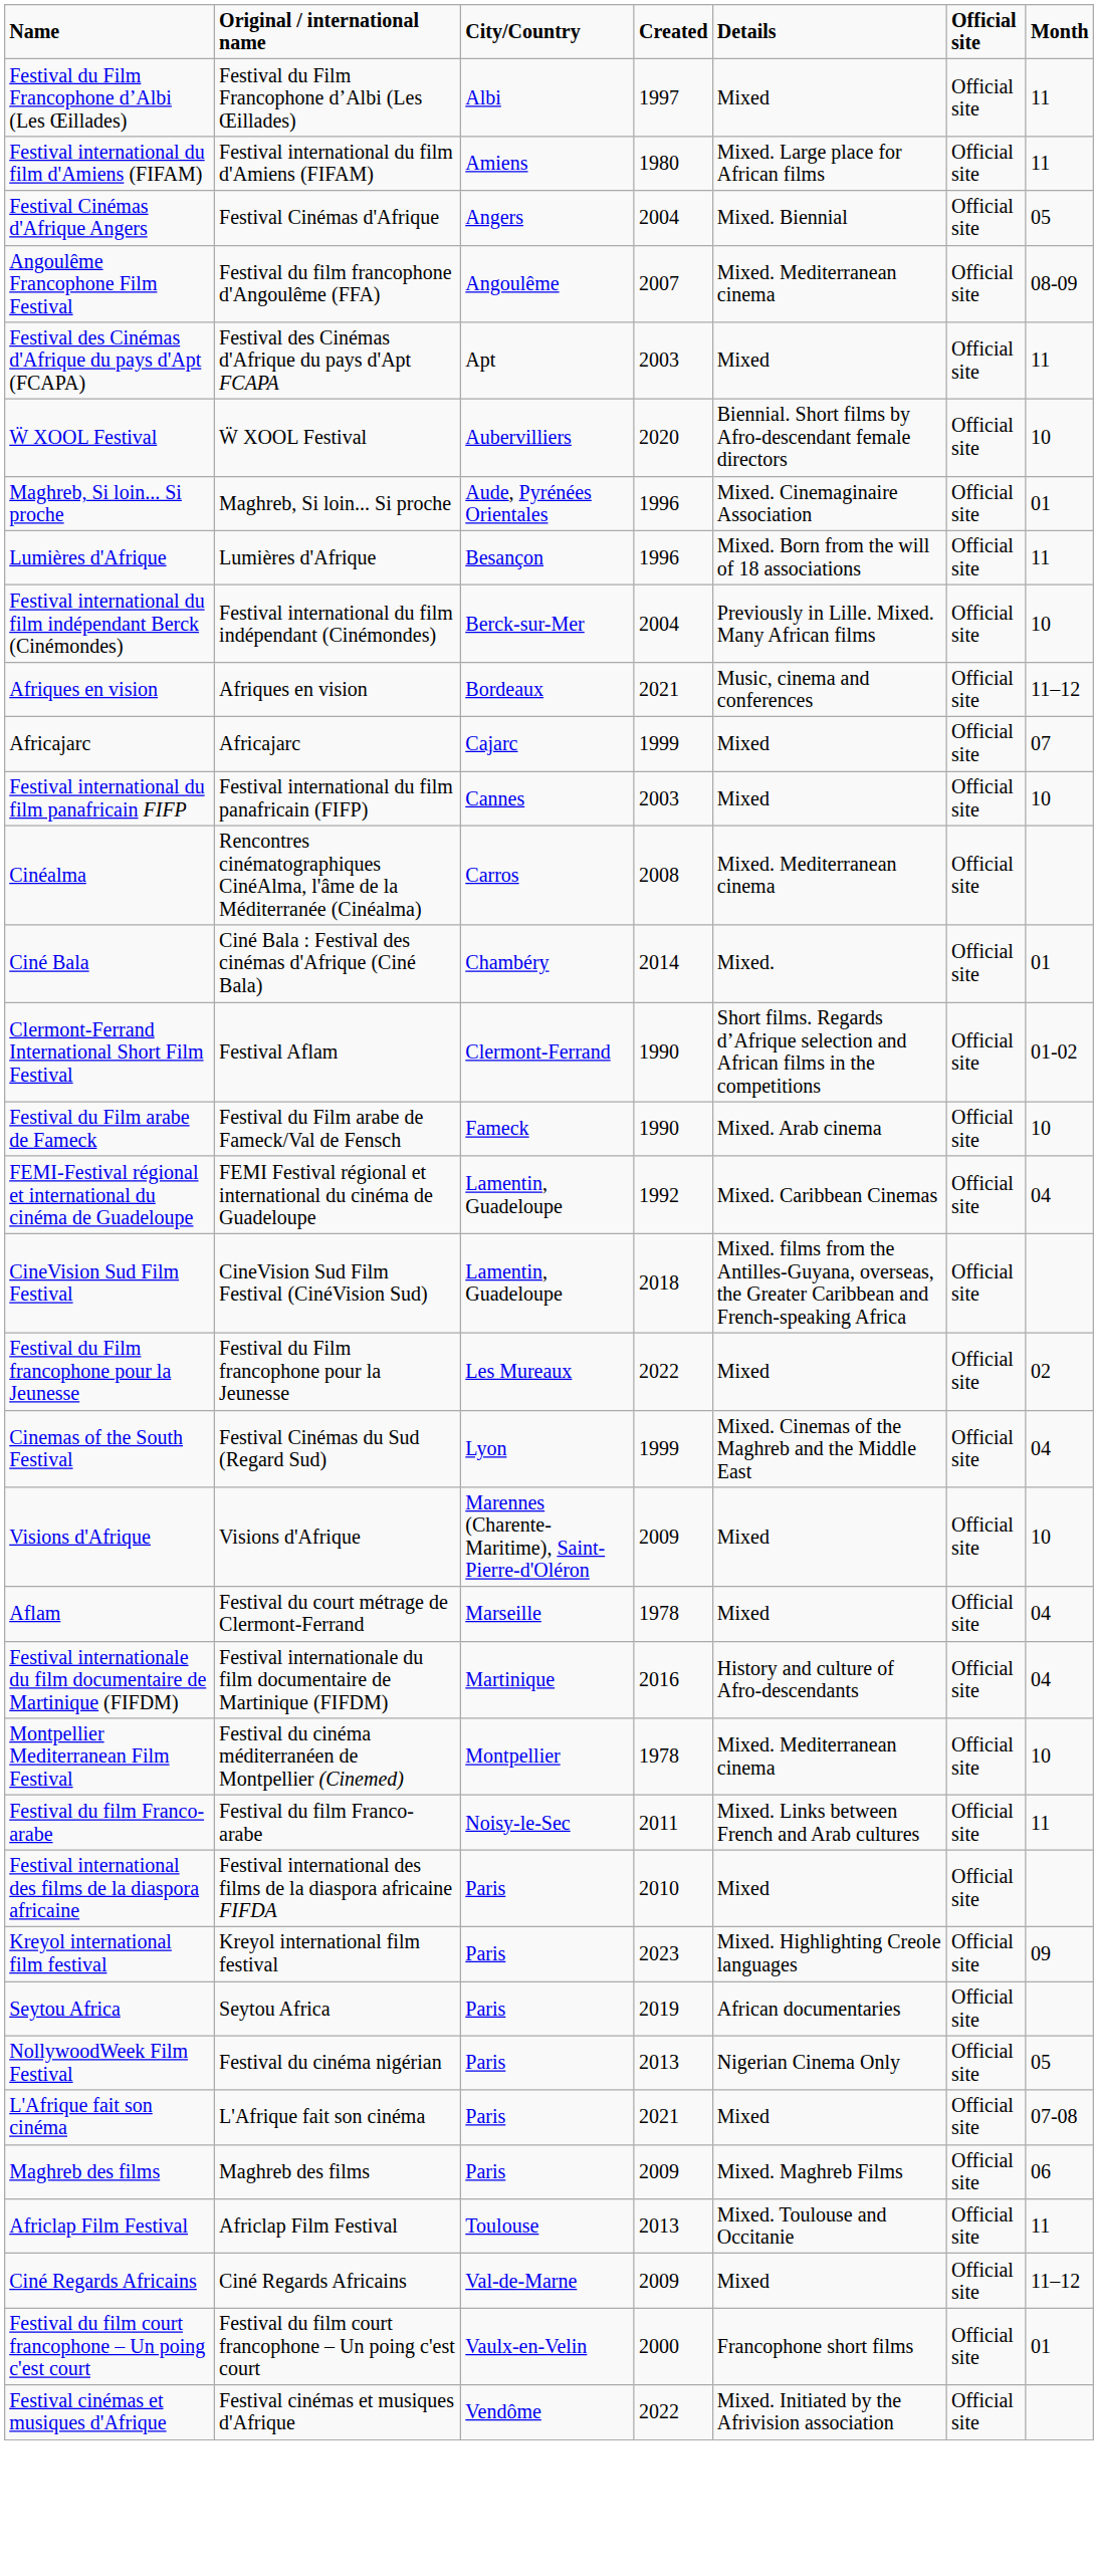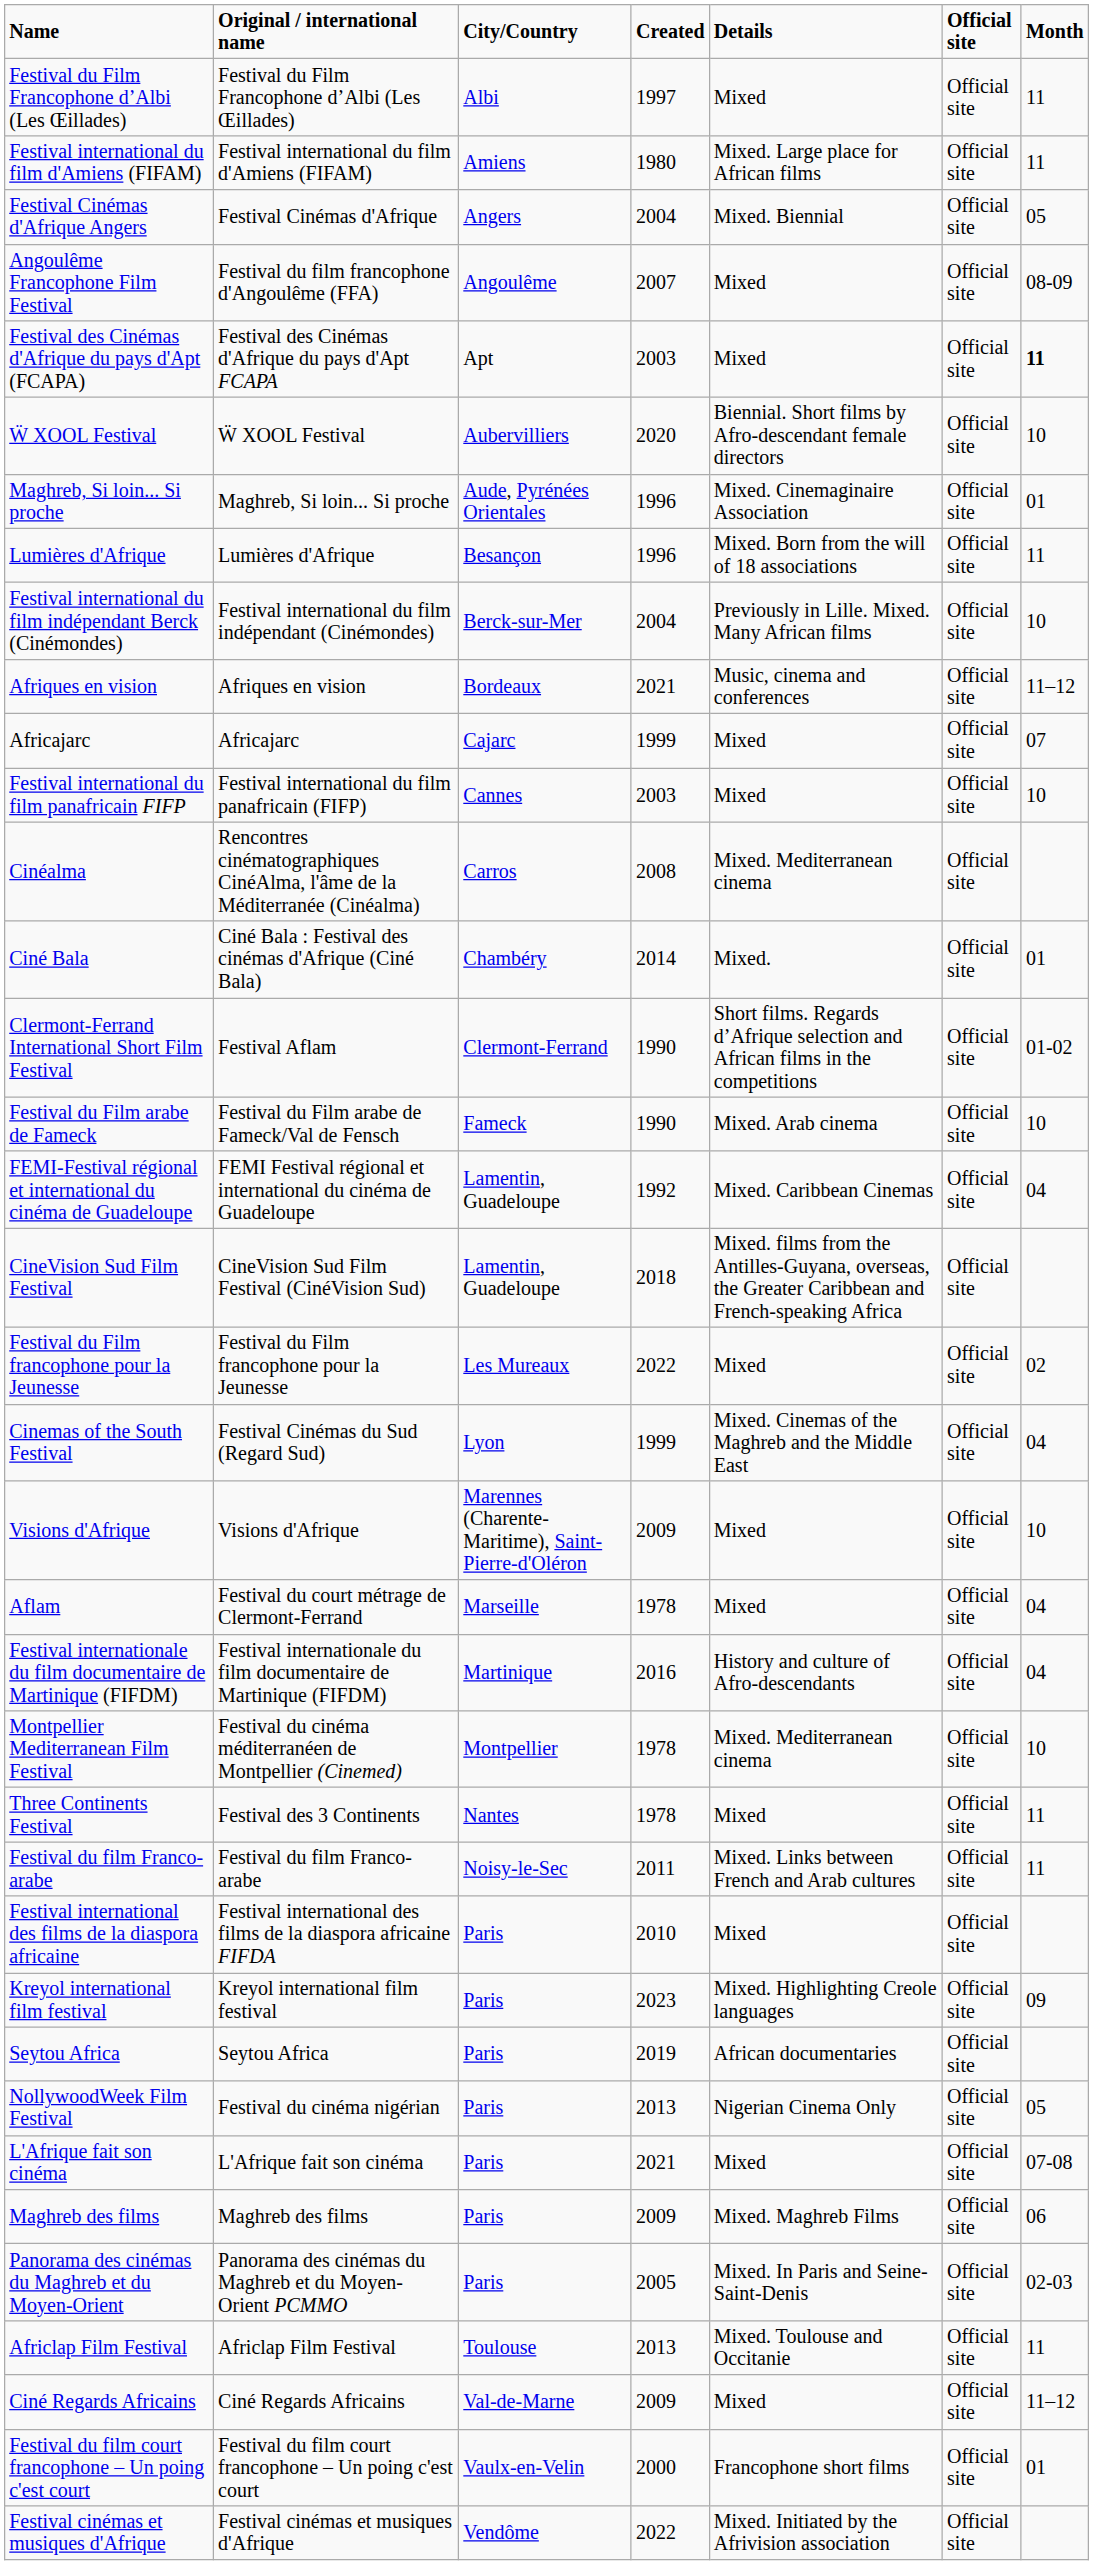 <table class="wikitable">
 <tr>
 <td><strong>Name</strong></td>
 <td><strong>Original / international name</strong></td>
 <td><strong>City/Country</strong></td>
 <td><strong>Created</strong></td>
 <td><strong>Details</strong></td>
 <td><strong>Official site</strong></td>
 <td><strong>Month</strong></td>
 </tr>
 <tr>
 <td><a href='#'>Festival du Film Francophone d’Albi</a> (Les Œillades)</td>
 <td>Festival du Film Francophone d’Albi (Les Œillades)</td>
 <td><a href='#'>Albi</a></td>
 <td>1997</td>
 <td>Mixed</td>
 <td>Official site</td>
 <td>11</td>
 </tr>
 <tr>
 <td><a href='#'>Festival international du film d'Amiens</a> (FIFAM)</td>
 <td>Festival international du film d'Amiens (FIFAM)</td>
 <td><a href='#'>Amiens</a></td>
 <td>1980</td>
 <td>Mixed. Large place for African films</td>
 <td>Official site</td>
 <td>11</td>
 </tr>
 <tr>
 <td><a href='#'>Festival Cinémas d'Afrique Angers</a></td>
 <td>Festival Cinémas d'Afrique</td>
 <td><a href='#'>Angers</a></td>
 <td>2004</td>
 <td>Mixed. Biennial</td>
 <td>Official site</td>
 <td>05</td>
 </tr>
 <tr>
 <td><a href='#'>Angoulême Francophone Film Festival</a></td>
 <td>Festival du film francophone d'Angoulême (FFA)</td>
 <td><a href='#'>Angoulême</a></td>
 <td>2007</td>
-<td>Mixed. Mediterranean cinema</td>
+<td>Mixed</td>
 <td>Official site</td>
 <td>08-09</td>
 </tr>
 <tr>
 <td><a href='#'>Festival des Cinémas d'Afrique du pays d'Apt</a> (FCAPA)</td>
 <td>Festival des Cinémas d'Afrique du pays d'Apt <em>FCAPA</em></td>
 <td>Apt</td>
 <td>2003</td>
 <td>Mixed</td>
 <td>Official site</td>
-<td>11</td>
+<td><strong>11</strong></td>
 </tr>
 <tr>
 <td><a href='#'>Ẅ XOOL Festival</a></td>
 <td>Ẅ XOOL Festival</td>
 <td><a href='#'>Aubervilliers</a></td>
 <td>2020</td>
 <td>Biennial. Short films by Afro-descendant female directors</td>
 <td>Official site</td>
 <td>10</td>
 </tr>
 <tr>
 <td><a href='#'>Maghreb, Si loin... Si proche</a></td>
 <td>Maghreb, Si loin... Si proche</td>
 <td><a href='#'>Aude</a>, <a href='#'>Pyrénées Orientales</a></td>
 <td>1996</td>
 <td>Mixed. Cinemaginaire Association</td>
 <td>Official site</td>
 <td>01</td>
 </tr>
 <tr>
 <td><a href='#'>Lumières d'Afrique</a></td>
 <td>Lumières d'Afrique</td>
 <td><a href='#'>Besançon</a></td>
 <td>1996</td>
 <td>Mixed. Born from the will of 18 associations</td>
 <td>Official site</td>
 <td>11</td>
 </tr>
 <tr>
 <td><a href='#'>Festival international du film indépendant Berck</a> (Cinémondes)</td>
 <td>Festival international du film indépendant (Cinémondes)</td>
 <td><a href='#'>Berck-sur-Mer</a></td>
 <td>2004</td>
 <td>Previously in Lille. Mixed. Many African films</td>
 <td>Official site</td>
 <td>10</td>
 </tr>
 <tr>
 <td><a href='#'>Afriques en vision</a></td>
 <td>Afriques en vision</td>
 <td><a href='#'>Bordeaux</a></td>
 <td>2021</td>
 <td>Music, cinema and conferences</td>
 <td>Official site</td>
 <td>11–12</td>
 </tr>
 <tr>
 <td>Africajarc</td>
 <td>Africajarc</td>
 <td><a href='#'>Cajarc</a></td>
 <td>1999</td>
 <td>Mixed</td>
 <td>Official site</td>
 <td>07</td>
 </tr>
 <tr>
 <td><a href='#'>Festival international du film panafricain</a> <em>FIFP</em></td>
 <td>Festival international du film panafricain (FIFP)</td>
 <td><a href='#'>Cannes</a></td>
 <td>2003</td>
 <td>Mixed</td>
 <td>Official site</td>
 <td>10</td>
 </tr>
 <tr>
 <td><a href='#'>Cinéalma</a></td>
 <td>Rencontres cinématographiques CinéAlma, l'âme de la Méditerranée (Cinéalma)</td>
 <td><a href='#'>Carros</a></td>
 <td>2008</td>
 <td>Mixed. Mediterranean cinema</td>
 <td>Official site</td>
 <td></td>
 </tr>
 <tr>
 <td><a href='#'>Ciné Bala</a></td>
 <td>Ciné Bala : Festival des cinémas d'Afrique (Ciné Bala)</td>
 <td><a href='#'>Chambéry</a></td>
 <td>2014</td>
 <td>Mixed.</td>
 <td>Official site</td>
 <td>01</td>
 </tr>
 <tr>
 <td><a href='#'>Clermont-Ferrand International Short Film Festival</a></td>
 <td>Festival Aflam</td>
 <td><a href='#'>Clermont-Ferrand</a></td>
 <td>1990</td>
 <td>Short films. Regards d’Afrique selection and African films in the competitions</td>
 <td>Official site</td>
 <td>01-02</td>
 </tr>
 <tr>
 <td><a href='#'>Festival du Film arabe de Fameck</a></td>
 <td>Festival du Film arabe de Fameck/Val de Fensch</td>
 <td><a href='#'>Fameck</a></td>
 <td>1990</td>
 <td>Mixed. Arab cinema</td>
 <td>Official site</td>
 <td>10</td>
 </tr>
 <tr>
 <td><a href='#'>FEMI-Festival régional et international du cinéma de Guadeloupe</a></td>
 <td>FEMI Festival régional et international du cinéma de Guadeloupe</td>
 <td><a href='#'>Lamentin</a>, Guadeloupe</td>
 <td>1992</td>
 <td>Mixed. Caribbean Cinemas</td>
 <td>Official site</td>
 <td>04</td>
 </tr>
 <tr>
 <td><a href='#'>CineVision Sud Film Festival</a></td>
 <td>CineVision Sud Film Festival (CinéVision Sud)</td>
 <td><a href='#'>Lamentin</a>, Guadeloupe</td>
 <td>2018</td>
 <td>Mixed. films from the Antilles-Guyana, overseas, the Greater Caribbean and French-speaking Africa</td>
 <td>Official site</td>
 <td></td>
 </tr>
 <tr>
 <td><a href='#'>Festival du Film francophone pour la Jeunesse</a></td>
 <td>Festival du Film francophone pour la Jeunesse</td>
 <td><a href='#'>Les Mureaux</a></td>
 <td>2022</td>
 <td>Mixed</td>
 <td>Official site</td>
 <td>02</td>
 </tr>
 <tr>
 <td><a href='#'>Cinemas of the South Festival</a></td>
 <td>Festival Cinémas du Sud (Regard Sud)</td>
 <td><a href='#'>Lyon</a></td>
 <td>1999</td>
 <td>Mixed. Cinemas of the Maghreb and the Middle East</td>
 <td>Official site</td>
 <td>04</td>
 </tr>
 <tr>
 <td><a href='#'>Visions d'Afrique</a></td>
 <td>Visions d'Afrique</td>
 <td><a href='#'>Marennes</a> (Charente-Maritime), <a href='#'>Saint-Pierre-d'Oléron</a></td>
 <td>2009</td>
 <td>Mixed</td>
 <td>Official site</td>
 <td>10</td>
 </tr>
 <tr>
 <td><a href='#'>Aflam</a></td>
 <td>Festival du court métrage de Clermont-Ferrand</td>
 <td><a href='#'>Marseille</a></td>
 <td>1978</td>
 <td>Mixed</td>
 <td>Official site</td>
 <td>04</td>
 </tr>
 <tr>
 <td><a href='#'>Festival internationale du film documentaire de Martinique</a> (FIFDM)</td>
 <td>Festival internationale du film documentaire de Martinique (FIFDM)</td>
 <td><a href='#'>Martinique</a></td>
 <td>2016</td>
 <td>History and culture of Afro-descendants</td>
 <td>Official site</td>
 <td>04</td>
 </tr>
 <tr>
 <td><a href='#'>Montpellier Mediterranean Film Festival</a></td>
 <td>Festival du cinéma méditerranéen de Montpellier <em>(Cinemed)</em></td>
 <td><a href='#'>Montpellier</a></td>
 <td>1978</td>
 <td>Mixed. Mediterranean cinema</td>
 <td>Official site</td>
 <td>10</td>
 </tr>
 <tr>
+<td><a href='#'>Three Continents Festival</a></td>
+<td>Festival des 3 Continents</td>
+<td><a href='#'>Nantes</a></td>
+<td>1978</td>
+<td>Mixed</td>
+<td>Official site</td>
+<td>11</td>
+</tr>
+<tr>
 <td><a href='#'>Festival du film Franco-arabe</a></td>
 <td>Festival du film Franco-arabe</td>
 <td><a href='#'>Noisy-le-Sec</a></td>
 <td>2011</td>
 <td>Mixed. Links between French and Arab cultures</td>
 <td>Official site</td>
 <td>11</td>
 </tr>
 <tr>
 <td><a href='#'>Festival international des films de la diaspora africaine</a></td>
 <td>Festival international des films de la diaspora africaine <em>FIFDA</em></td>
 <td><a href='#'>Paris</a></td>
 <td>2010</td>
 <td>Mixed</td>
 <td>Official site</td>
 <td></td>
 </tr>
 <tr>
 <td><a href='#'>Kreyol international film festival</a></td>
 <td>Kreyol international film festival</td>
 <td><a href='#'>Paris</a></td>
 <td>2023</td>
 <td>Mixed. Highlighting Creole languages</td>
 <td>Official site</td>
 <td>09</td>
 </tr>
 <tr>
 <td><a href='#'>Seytou Africa</a></td>
 <td>Seytou Africa</td>
 <td><a href='#'>Paris</a></td>
 <td>2019</td>
 <td>African documentaries</td>
 <td>Official site</td>
 <td></td>
 </tr>
 <tr>
 <td><a href='#'>NollywoodWeek Film Festival</a></td>
 <td>Festival du cinéma nigérian</td>
 <td><a href='#'>Paris</a></td>
 <td>2013</td>
 <td>Nigerian Cinema Only</td>
 <td>Official site</td>
 <td>05</td>
 </tr>
 <tr>
 <td><a href='#'>L'Afrique fait son cinéma</a></td>
 <td>L'Afrique fait son cinéma</td>
 <td><a href='#'>Paris</a></td>
 <td>2021</td>
 <td>Mixed</td>
 <td>Official site</td>
 <td>07-08</td>
 </tr>
 <tr>
 <td><a href='#'>Maghreb des films</a></td>
 <td>Maghreb des films</td>
 <td><a href='#'>Paris</a></td>
 <td>2009</td>
 <td>Mixed. Maghreb Films</td>
 <td>Official site</td>
 <td>06</td>
 </tr>
 <tr>
+<td><a href='#'>Panorama des cinémas du Maghreb et du Moyen-Orient</a></td>
+<td>Panorama des cinémas du Maghreb et du Moyen-Orient <em>PCMMO</em></td>
+<td><a href='#'>Paris</a></td>
+<td>2005</td>
+<td>Mixed. In Paris and Seine-Saint-Denis</td>
+<td>Official site</td>
+<td>02-03</td>
+</tr>
+<tr>
 <td><a href='#'>Africlap Film Festival</a></td>
 <td>Africlap Film Festival</td>
 <td><a href='#'>Toulouse</a></td>
 <td>2013</td>
 <td>Mixed. Toulouse and Occitanie</td>
 <td>Official site</td>
 <td>11</td>
 </tr>
 <tr>
 <td><a href='#'>Ciné Regards Africains</a></td>
 <td>Ciné Regards Africains</td>
 <td><a href='#'>Val-de-Marne</a></td>
 <td>2009</td>
 <td>Mixed</td>
 <td>Official site</td>
 <td>11–12</td>
 </tr>
 <tr>
 <td><a href='#'>Festival du film court francophone – Un poing c'est court</a></td>
 <td>Festival du film court francophone – Un poing c'est court</td>
 <td><a href='#'>Vaulx-en-Velin</a></td>
 <td>2000</td>
 <td>Francophone short films</td>
 <td>Official site</td>
 <td>01</td>
 </tr>
 <tr>
 <td><a href='#'>Festival cinémas et musiques d'Afrique</a></td>
 <td>Festival cinémas et musiques d'Afrique</td>
 <td><a href='#'>Vendôme</a></td>
 <td>2022</td>
 <td>Mixed. Initiated by the Afrivision association</td>
 <td>Official site</td>
 <td></td>
 </tr>
 </table>
